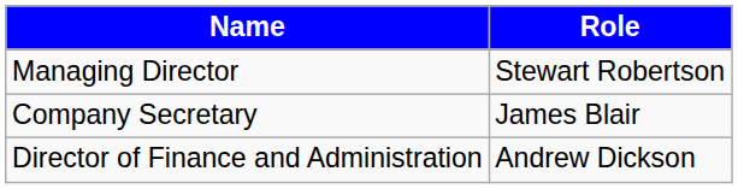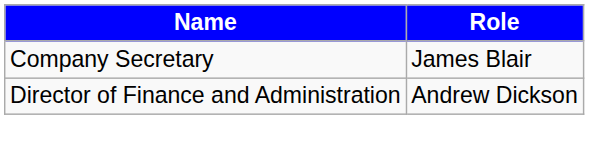 <table class="wikitable">
 <tr>
 <th style="background:#00f; color:white;" scope="col">Name</th>
 <th style="background:#00f; color:white;" scope="col">Role</th>
-</tr>
-<tr>
-<td>Managing Director</td>
-<td>Stewart Robertson</td>
 </tr>
 <tr>
 <td>Company Secretary</td>
 <td>James Blair</td>
 </tr>
 <tr>
 <td>Director of Finance and Administration</td>
 <td>Andrew Dickson</td>
 </tr>
 </table>
